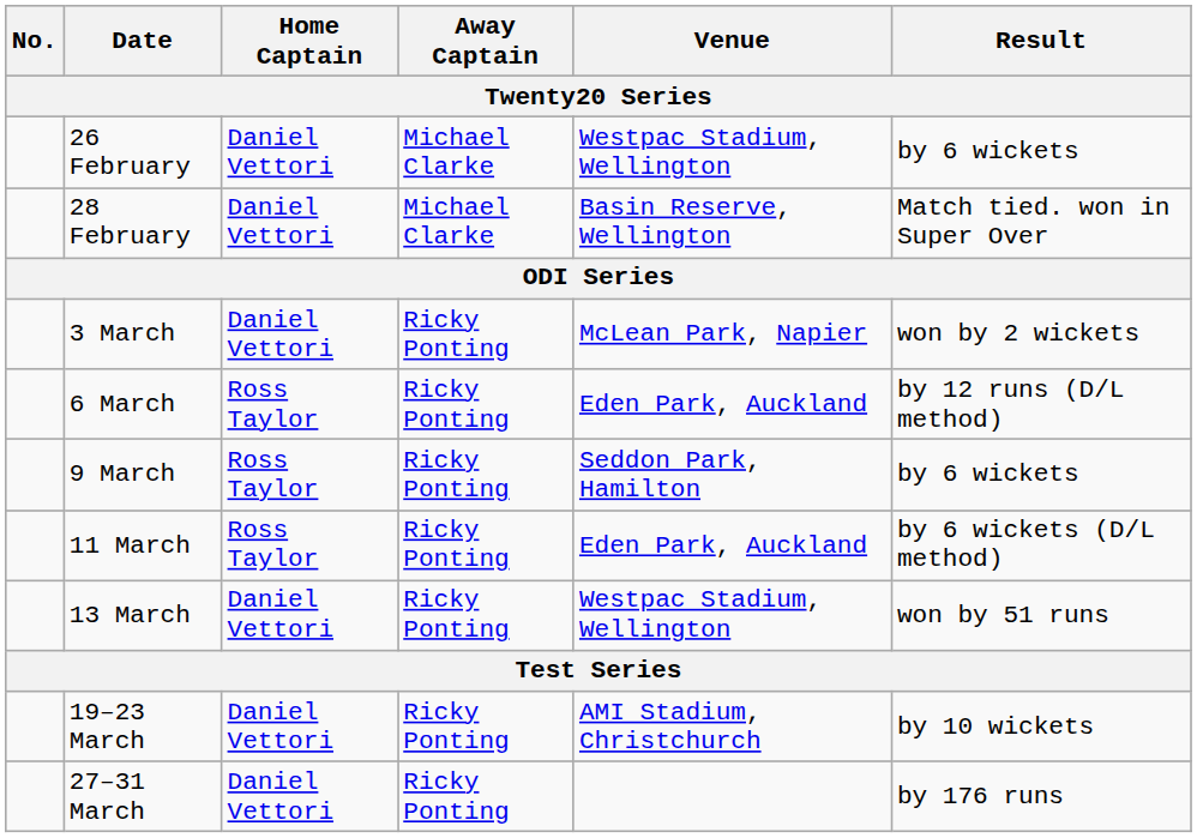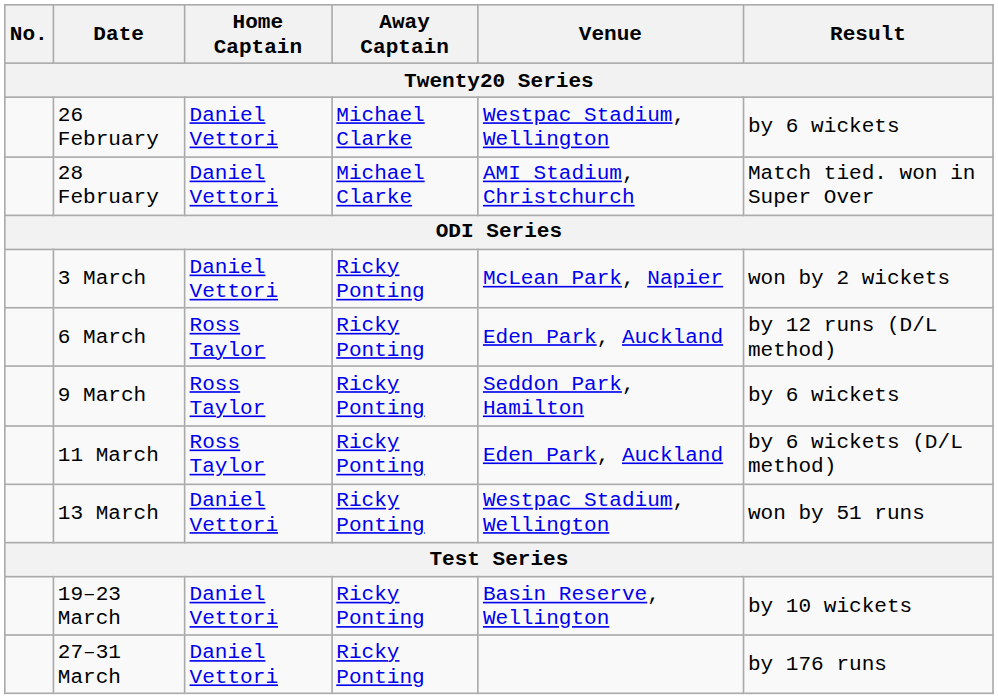 <table class="wikitable">
 <tr>
 <th>No.</th>
 <th>Date</th>
 <th>Home Captain</th>
 <th>Away Captain</th>
 <th>Venue</th>
 <th>Result</th>
 </tr>
 <tr>
 <th colspan="9">Twenty20 Series</th>
 </tr>
 <tr>
 <td></td>
 <td>26 February</td>
 <td><a href='#'>Daniel Vettori</a></td>
 <td><a href='#'>Michael Clarke</a></td>
 <td><a href='#'>Westpac Stadium</a>, <a href='#'>Wellington</a></td>
 <td> by 6 wickets</td>
 </tr>
 <tr>
 <td></td>
 <td>28 February</td>
 <td><a href='#'>Daniel Vettori</a></td>
 <td><a href='#'>Michael Clarke</a></td>
-<td><a href='#'>Basin Reserve</a>, <a href='#'>Wellington</a></td>
+<td><a href='#'>AMI Stadium</a>, <a href='#'>Christchurch</a></td>
 <td>Match tied.  won in Super Over</td>
 </tr>
 <tr>
 <th colspan="9">ODI Series</th>
 </tr>
 <tr>
 <td></td>
 <td>3 March</td>
 <td><a href='#'>Daniel Vettori</a></td>
 <td><a href='#'>Ricky Ponting</a></td>
 <td><a href='#'>McLean Park</a>, <a href='#'>Napier</a></td>
 <td> won by 2 wickets</td>
 </tr>
 <tr>
 <td></td>
 <td>6 March</td>
 <td><a href='#'>Ross Taylor</a></td>
 <td><a href='#'>Ricky Ponting</a></td>
 <td><a href='#'>Eden Park</a>, <a href='#'>Auckland</a></td>
 <td> by 12 runs (D/L method)</td>
 </tr>
 <tr>
 <td></td>
 <td>9 March</td>
 <td><a href='#'>Ross Taylor</a></td>
 <td><a href='#'>Ricky Ponting</a></td>
 <td><a href='#'>Seddon Park</a>, <a href='#'>Hamilton</a></td>
 <td> by 6 wickets</td>
 </tr>
 <tr>
 <td></td>
 <td>11 March</td>
 <td><a href='#'>Ross Taylor</a></td>
 <td><a href='#'>Ricky Ponting</a></td>
 <td><a href='#'>Eden Park</a>, <a href='#'>Auckland</a></td>
 <td> by 6 wickets (D/L method)</td>
 </tr>
 <tr>
 <td></td>
 <td>13 March</td>
 <td><a href='#'>Daniel Vettori</a></td>
 <td><a href='#'>Ricky Ponting</a></td>
 <td><a href='#'>Westpac Stadium</a>, <a href='#'>Wellington</a></td>
 <td> won by 51 runs</td>
 </tr>
 <tr>
 <th colspan="9">Test Series</th>
 </tr>
 <tr>
 <td></td>
 <td>19–23 March</td>
 <td><a href='#'>Daniel Vettori</a></td>
 <td><a href='#'>Ricky Ponting</a></td>
-<td><a href='#'>AMI Stadium</a>, <a href='#'>Christchurch</a></td>
+<td><a href='#'>Basin Reserve</a>, <a href='#'>Wellington</a></td>
 <td> by 10 wickets</td>
 </tr>
 <tr>
 <td></td>
 <td>27–31 March</td>
 <td><a href='#'>Daniel Vettori</a></td>
 <td><a href='#'>Ricky Ponting</a></td>
 <td></td>
 <td> by 176 runs</td>
 </tr>
 </table>
